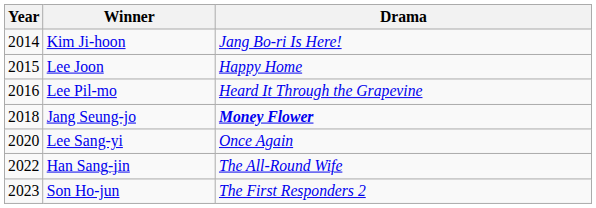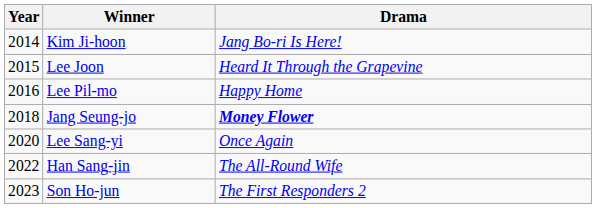 <table class="wikitable" style="width:600px">
 <tr>
 <th width=10>Year</th>
 <th>Winner</th>
 <th>Drama</th>
 </tr>
 <tr>
 <td>2014</td>
 <td><a href='#'>Kim Ji-hoon</a></td>
 <td><em><a href='#'>Jang Bo-ri Is Here!</a></em></td>
 </tr>
 <tr>
 <td>2015</td>
 <td><a href='#'>Lee Joon</a></td>
-<td><em><a href='#'>Happy Home</a></em></td>
+<td><em><a href='#'>Heard It Through the Grapevine</a></em></td>
 </tr>
 <tr>
 <td>2016</td>
 <td><a href='#'>Lee Pil-mo</a></td>
-<td><em><a href='#'>Heard It Through the Grapevine</a></em></td>
+<td><em><a href='#'>Happy Home</a></em></td>
 </tr>
 <tr>
 <td>2018</td>
 <td><a href='#'>Jang Seung-jo</a></td>
 <td><strong><em><a href='#'>Money Flower</a></em></strong></td>
 </tr>
 <tr>
 <td>2020</td>
 <td><a href='#'>Lee Sang-yi</a></td>
 <td><em><a href='#'>Once Again</a></em></td>
 </tr>
 <tr>
 <td>2022</td>
 <td><a href='#'>Han Sang-jin</a></td>
 <td><em><a href='#'>The All-Round Wife</a></em></td>
 </tr>
 <tr>
 <td>2023</td>
 <td><a href='#'>Son Ho-jun</a></td>
 <td><em><a href='#'>The First Responders 2</a></em></td>
 </tr>
 </table>
